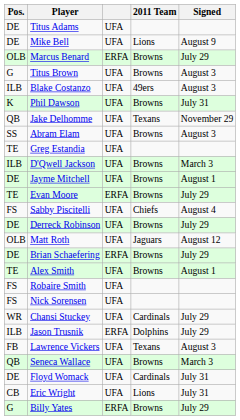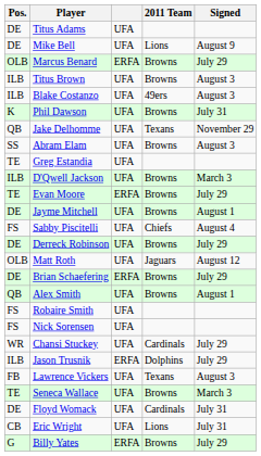 <table class="wikitable">
 <tr>
 <th>Pos.</th>
 <th>Player</th>
 <th></th>
 <th>2011 Team</th>
 <th>Signed</th>
 </tr>
 <tr>
 <td>DE</td>
 <td><a href='#'>Titus Adams</a></td>
 <td>UFA</td>
 <td></td>
 <td></td>
 </tr>
 <tr>
 <td>DE</td>
 <td><a href='#'>Mike Bell</a></td>
 <td>UFA</td>
 <td>Lions</td>
 <td>August 9</td>
 </tr>
 <tr bgcolor="#ddffdd">
 <td>OLB</td>
 <td><a href='#'>Marcus Benard</a></td>
 <td>ERFA</td>
 <td>Browns</td>
 <td>July 29</td>
 </tr>
 <tr>
-<td>G</td>
+<td>ILB</td>
 <td><a href='#'>Titus Brown</a></td>
 <td>UFA</td>
 <td>Browns</td>
 <td>August 3</td>
 </tr>
 <tr>
 <td>ILB</td>
 <td><a href='#'>Blake Costanzo</a></td>
 <td>UFA</td>
 <td>49ers</td>
 <td>August 3</td>
 </tr>
 <tr bgcolor="#ddffdd">
 <td>K</td>
 <td><a href='#'>Phil Dawson</a></td>
 <td>UFA</td>
 <td>Browns </td>
 <td>July 31</td>
 </tr>
 <tr>
 <td>QB</td>
 <td><a href='#'>Jake Delhomme</a></td>
 <td>UFA</td>
 <td>Texans</td>
 <td>November 29</td>
 </tr>
 <tr>
 <td>SS</td>
 <td><a href='#'>Abram Elam</a></td>
 <td>UFA</td>
 <td>Browns</td>
 <td>August 3</td>
 </tr>
 <tr>
 <td>TE</td>
 <td><a href='#'>Greg Estandia</a></td>
 <td>UFA</td>
 <td></td>
 <td></td>
 </tr>
 <tr bgcolor="#ddffdd">
 <td>ILB</td>
 <td><a href='#'>D'Qwell Jackson</a></td>
 <td>UFA</td>
 <td>Browns</td>
 <td>March 3</td>
 </tr>
 <tr bgcolor="#ddffdd">
+<td>TE</td>
+<td><a href='#'>Evan Moore</a></td>
+<td>ERFA</td>
+<td>Browns</td>
+<td>July 29</td>
+</tr>
+<tr bgcolor="#ddffdd">
 <td>DE</td>
 <td><a href='#'>Jayme Mitchell</a></td>
 <td>UFA</td>
 <td>Browns</td>
 <td>August 1</td>
-</tr>
-<tr bgcolor="#ddffdd">
-<td>TE</td>
-<td><a href='#'>Evan Moore</a></td>
-<td>ERFA</td>
-<td>Browns</td>
-<td>July 29</td>
 </tr>
 <tr>
 <td>FS</td>
 <td><a href='#'>Sabby Piscitelli</a></td>
 <td>UFA</td>
 <td>Chiefs</td>
 <td>August 4</td>
 </tr>
 <tr bgcolor="#ddffdd">
 <td>DE</td>
 <td><a href='#'>Derreck Robinson</a></td>
 <td>UFA</td>
 <td>Browns</td>
 <td>July 29</td>
 </tr>
 <tr>
 <td>OLB</td>
 <td><a href='#'>Matt Roth</a></td>
 <td>UFA</td>
 <td>Jaguars</td>
 <td>August 12</td>
 </tr>
 <tr bgcolor="#ddffdd">
 <td>DE</td>
 <td><a href='#'>Brian Schaefering</a></td>
 <td>ERFA</td>
 <td>Browns</td>
 <td>July 29</td>
 </tr>
 <tr bgcolor="#ddffdd">
-<td>TE</td>
+<td>QB</td>
 <td><a href='#'>Alex Smith</a></td>
 <td>UFA</td>
 <td>Browns</td>
 <td>August 1 </td>
 </tr>
 <tr>
 <td>FS</td>
 <td><a href='#'>Robaire Smith</a></td>
 <td>UFA</td>
 <td></td>
 <td></td>
 </tr>
 <tr>
 <td>FS</td>
 <td><a href='#'>Nick Sorensen</a></td>
 <td>UFA</td>
 <td></td>
 <td></td>
 </tr>
 <tr>
 <td>WR</td>
 <td><a href='#'>Chansi Stuckey</a></td>
 <td>UFA</td>
 <td>Cardinals</td>
 <td>July 29</td>
 </tr>
 <tr>
 <td>ILB</td>
 <td><a href='#'>Jason Trusnik</a></td>
 <td>ERFA</td>
 <td>Dolphins</td>
 <td>July 29</td>
 </tr>
 <tr>
 <td>FB</td>
 <td><a href='#'>Lawrence Vickers</a></td>
 <td>UFA</td>
 <td>Texans</td>
 <td>August 3</td>
 </tr>
 <tr bgcolor="#ddffdd">
-<td>QB</td>
+<td>TE</td>
 <td><a href='#'>Seneca Wallace</a></td>
 <td>UFA</td>
 <td>Browns</td>
 <td>March 3</td>
 </tr>
 <tr>
 <td>DE</td>
 <td><a href='#'>Floyd Womack</a></td>
 <td>UFA</td>
 <td>Cardinals</td>
 <td>July 31</td>
 </tr>
 <tr>
 <td>CB</td>
 <td><a href='#'>Eric Wright</a></td>
 <td>UFA</td>
 <td>Lions</td>
 <td>July 31</td>
 </tr>
 <tr bgcolor="#ddffdd">
 <td>G</td>
 <td><a href='#'>Billy Yates</a></td>
 <td>ERFA</td>
 <td>Browns</td>
 <td>July 29</td>
 </tr>
 </table>
